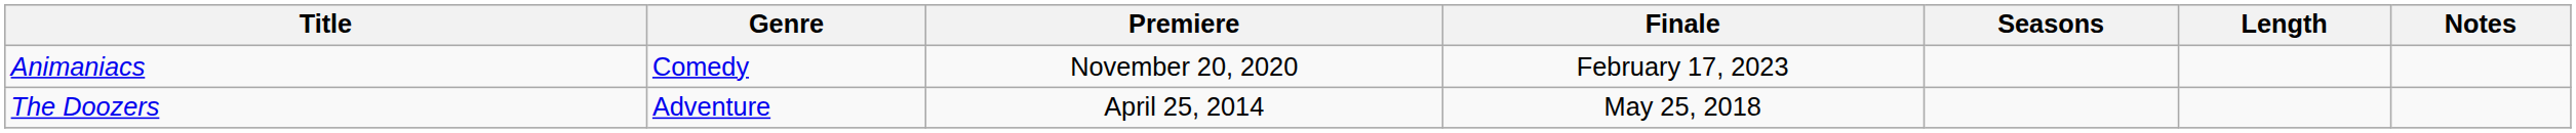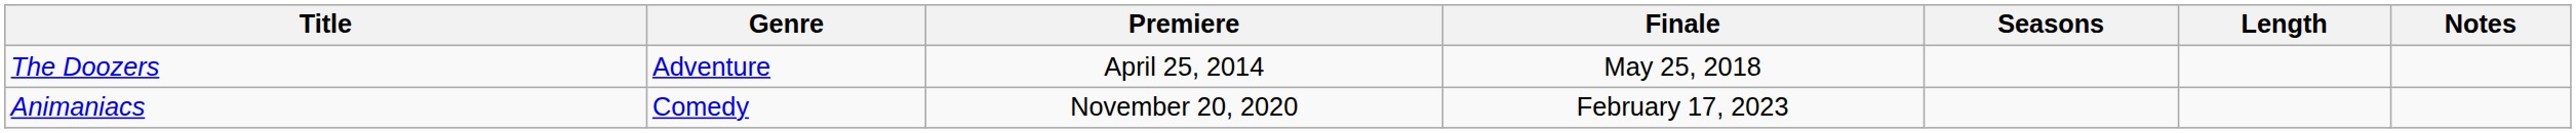 <table class="wikitable sortable" style="width:100%;">
 <tr>
 <th scope="col" style="width:25%;">Title</th>
 <th>Genre</th>
 <th>Premiere</th>
 <th>Finale</th>
 <th>Seasons</th>
 <th>Length</th>
 <th>Notes</th>
 </tr>
 <tr>
+<td><em><a href='#'>The Doozers</a></em></td>
+<td><a href='#'>Adventure</a></td>
+<td style="text-align:center">April 25, 2014</td>
+<td style="text-align:center">May 25, 2018</td>
+<td></td>
+<td></td>
+<td></td>
+</tr>
+<tr>
 <td><em><a href='#'>Animaniacs</a></em></td>
 <td><a href='#'>Comedy</a></td>
 <td style="text-align:center">November 20, 2020</td>
 <td style="text-align:center">February 17, 2023</td>
 <td></td>
 <td></td>
 <td></td>
 </tr>
-<tr>
-<td><em><a href='#'>The Doozers</a></em></td>
-<td><a href='#'>Adventure</a></td>
-<td style="text-align:center">April 25, 2014</td>
-<td style="text-align:center">May 25, 2018</td>
-<td></td>
-<td></td>
-<td></td>
-</tr>
 </table>
